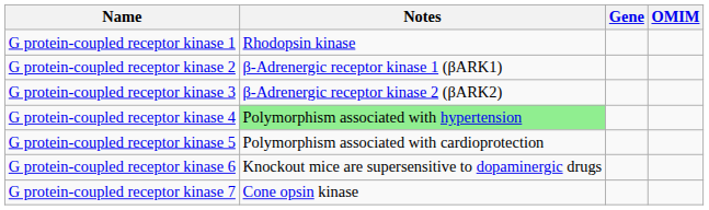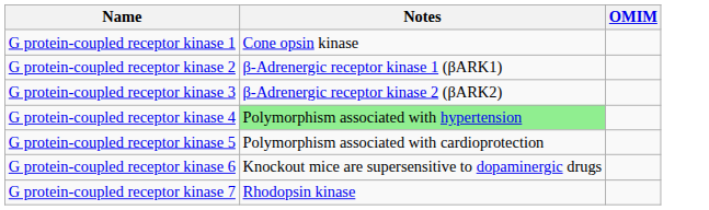 <table class="wikitable">
 <tr>
 <th>Name</th>
 <th>Notes</th>
-<th><a href='#'>Gene</a></th>
 <th><a href='#'>OMIM</a></th>
 </tr>
 <tr>
 <td><a href='#'>G protein-coupled receptor kinase 1</a></td>
-<td><a href='#'>Rhodopsin kinase</a></td>
-<td></td>
+<td><a href='#'>Cone opsin</a> kinase</td>
 <td></td>
 </tr>
 <tr>
 <td><a href='#'>G protein-coupled receptor kinase 2</a></td>
 <td><a href='#'>β-Adrenergic receptor kinase 1</a> (βARK1)</td>
 <td></td>
-<td></td>
 </tr>
 <tr>
 <td><a href='#'>G protein-coupled receptor kinase 3</a></td>
 <td><a href='#'>β-Adrenergic receptor kinase 2</a> (βARK2)</td>
-<td></td>
 <td></td>
 </tr>
 <tr>
 <td><a href='#'>G protein-coupled receptor kinase 4</a></td>
 <td style="background: lightgreen;">Polymorphism associated with <a href='#'>hypertension</a></td>
 <td></td>
-<td></td>
 </tr>
 <tr>
 <td><a href='#'>G protein-coupled receptor kinase 5</a></td>
 <td>Polymorphism associated with cardioprotection</td>
-<td></td>
 <td></td>
 </tr>
 <tr>
 <td><a href='#'>G protein-coupled receptor kinase 6</a></td>
 <td>Knockout mice are supersensitive to <a href='#'>dopaminergic</a> drugs</td>
 <td></td>
-<td></td>
 </tr>
 <tr>
 <td><a href='#'>G protein-coupled receptor kinase 7</a></td>
-<td><a href='#'>Cone opsin</a> kinase</td>
-<td></td>
+<td><a href='#'>Rhodopsin kinase</a></td>
 <td></td>
 </tr>
 </table>
